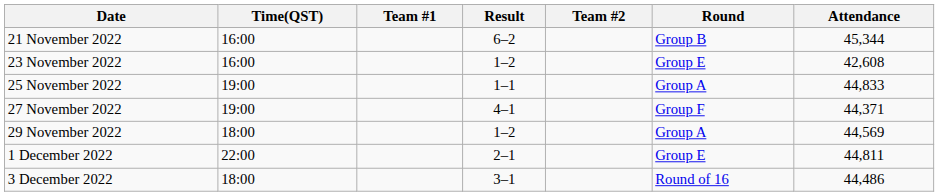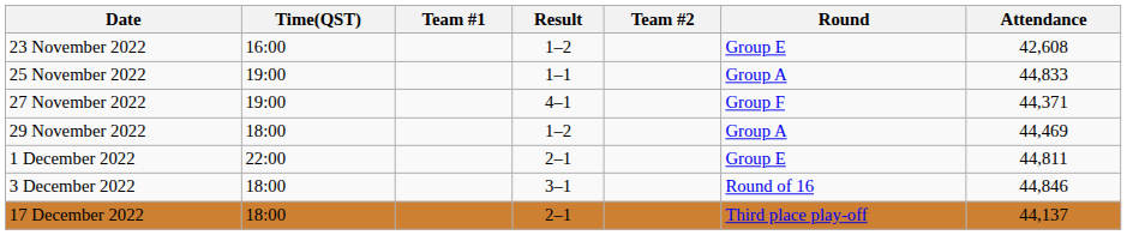 <table class="wikitable" style="text-align: left;" width="80%">
 <tr>
 <th>Date</th>
 <th>Time(QST)</th>
 <th>Team #1</th>
 <th>Result</th>
 <th>Team #2</th>
 <th>Round</th>
 <th>Attendance</th>
-</tr>
-<tr>
-<td>21 November 2022</td>
-<td>16:00</td>
-<td></td>
-<td style="text-align:center;">6–2</td>
-<td></td>
-<td><a href='#'>Group B</a></td>
-<td style="text-align:center;">45,344</td>
 </tr>
 <tr>
 <td>23 November 2022</td>
 <td>16:00</td>
 <td></td>
 <td style="text-align:center;">1–2</td>
 <td></td>
 <td><a href='#'>Group E</a></td>
 <td style="text-align:center;">42,608</td>
 </tr>
 <tr>
 <td>25 November 2022</td>
 <td>19:00</td>
 <td></td>
 <td style="text-align:center;">1–1</td>
 <td></td>
 <td><a href='#'>Group A</a></td>
 <td style="text-align:center;">44,833</td>
 </tr>
 <tr>
 <td>27 November 2022</td>
 <td>19:00</td>
 <td></td>
 <td style="text-align:center;">4–1</td>
 <td></td>
 <td><a href='#'>Group F</a></td>
 <td style="text-align:center;">44,371</td>
 </tr>
 <tr>
 <td>29 November 2022</td>
 <td>18:00</td>
 <td></td>
 <td style="text-align:center;">1–2</td>
 <td></td>
 <td><a href='#'>Group A</a></td>
-<td style="text-align:center;">44,569</td>
+<td style="text-align:center;">44,469</td>
 </tr>
 <tr>
 <td>1 December 2022</td>
 <td>22:00</td>
 <td></td>
 <td style="text-align:center;">2–1</td>
 <td></td>
 <td><a href='#'>Group E</a></td>
 <td style="text-align:center;">44,811</td>
 </tr>
 <tr>
 <td>3 December 2022</td>
 <td>18:00</td>
 <td></td>
 <td style="text-align:center;">3–1</td>
 <td></td>
 <td><a href='#'>Round of 16</a></td>
-<td style="text-align:center;">44,486</td>
+<td style="text-align:center;">44,846</td>
+</tr>
+<tr bgcolor=#CD7F32>
+<td>17 December 2022</td>
+<td>18:00</td>
+<td></td>
+<td style="text-align:center;">2–1</td>
+<td></td>
+<td><a href='#'>Third place play-off</a></td>
+<td style="text-align:center;">44,137</td>
 </tr>
 </table>
